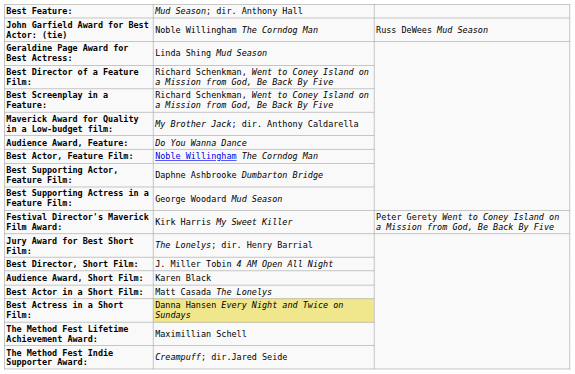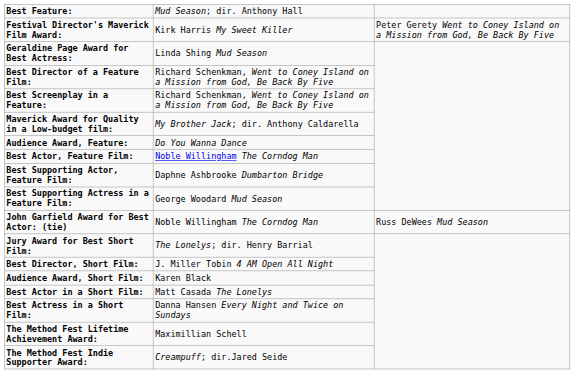 <table class="wikitable">
 <tr>
 <td><strong>Best Feature:</strong></td>
 <td><em>Mud Season</em>; dir. Anthony Hall</td>
 </tr>
 <tr>
-<td><strong>John Garfield Award for Best Actor: (tie)</strong></td>
-<td>Noble Willingham <em>The Corndog Man</em></td>
-<td>Russ DeWees <em>Mud Season</em></td>
+<td><strong>Festival Director's Maverick Film Award:</strong></td>
+<td>Kirk Harris <em>My Sweet Killer</em></td>
+<td>Peter Gerety <em>Went to Coney Island on a Mission from God, Be Back By Five</em></td>
 </tr>
 <tr>
 <td><strong>Geraldine Page Award for Best Actress:</strong></td>
 <td>Linda Shing <em>Mud Season</em></td>
 </tr>
 <tr>
 <td><strong>Best Director of a Feature Film:</strong></td>
 <td>Richard Schenkman, <em>Went to Coney Island on a Mission from God, Be Back By Five</em></td>
 </tr>
 <tr>
 <td><strong>Best Screenplay in a Feature:</strong></td>
 <td>Richard Schenkman, <em>Went to Coney Island on a Mission from God, Be Back By Five</em></td>
 </tr>
 <tr>
 <td><strong>Maverick Award for Quality in a Low-budget film:</strong></td>
 <td><em>My Brother Jack</em>; dir.  Anthony Caldarella</td>
 </tr>
 <tr>
 <td><strong>Audience Award, Feature:</strong></td>
 <td><em>Do You Wanna Dance</em></td>
 </tr>
 <tr>
 <td><strong>Best Actor, Feature Film:</strong></td>
 <td><a href='#'>Noble Willingham</a> <em>The Corndog Man</em></td>
 </tr>
 <tr>
 <td><strong>Best Supporting Actor, Feature Film:</strong></td>
 <td>Daphne Ashbrooke <em>Dumbarton Bridge</em></td>
 </tr>
 <tr>
 <td><strong>Best Supporting Actress in a Feature Film:</strong></td>
 <td>George Woodard <em>Mud Season</em></td>
 </tr>
 <tr>
-<td><strong>Festival Director's Maverick Film Award:</strong></td>
-<td>Kirk Harris <em>My Sweet Killer</em></td>
-<td>Peter Gerety <em>Went to Coney Island on a Mission from God, Be Back By Five</em></td>
+<td><strong>John Garfield Award for Best Actor: (tie)</strong></td>
+<td>Noble Willingham <em>The Corndog Man</em></td>
+<td>Russ DeWees <em>Mud Season</em></td>
 </tr>
 <tr>
 <td><strong>Jury Award for Best Short Film:</strong></td>
 <td><em>The Lonelys</em>; dir. Henry Barrial</td>
 </tr>
 <tr>
 <td><strong>Best Director, Short Film:</strong></td>
 <td>J. Miller Tobin <em>4 AM Open All Night</em></td>
 </tr>
 <tr>
 <td><strong>Audience Award, Short Film:</strong></td>
 <td>Karen Black</td>
 </tr>
 <tr>
 <td><strong>Best Actor in a Short Film:</strong></td>
 <td>Matt Casada <em>The Lonelys</em></td>
 </tr>
 <tr>
 <td><strong>Best Actress in a Short Film:</strong></td>
-<td style="background: khaki;">Danna Hansen <em>Every Night and Twice on Sundays</em></td>
+<td>Danna Hansen <em>Every Night and Twice on Sundays</em></td>
 </tr>
 <tr>
 <td><strong>The Method Fest Lifetime Achievement Award:</strong></td>
 <td>Maximillian Schell</td>
 </tr>
 <tr>
 <td><strong>The Method Fest Indie Supporter Award:</strong></td>
 <td><em>Creampuff</em>; dir.Jared Seide</td>
 </tr>
 </table>
